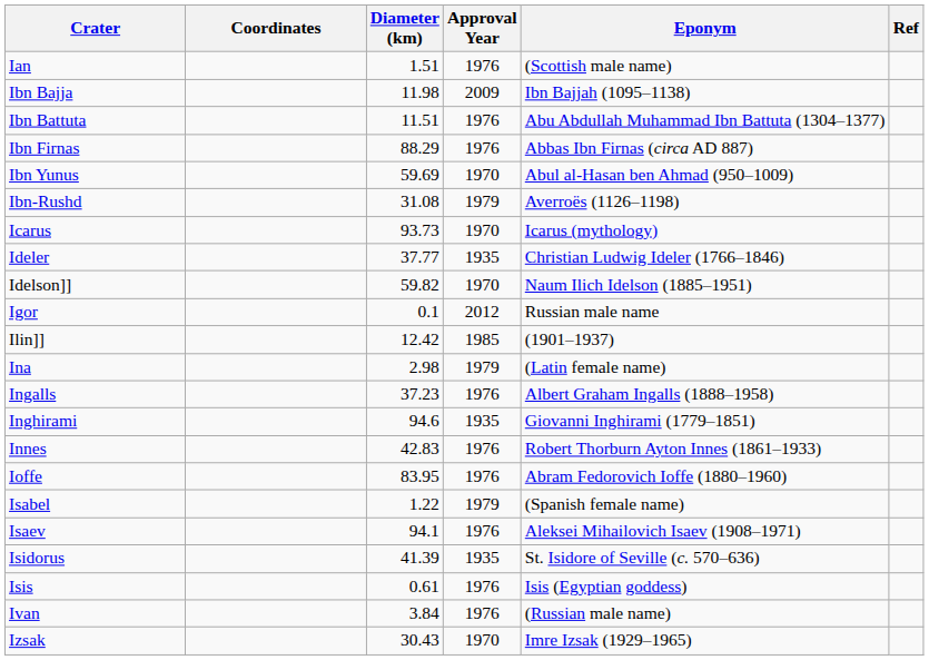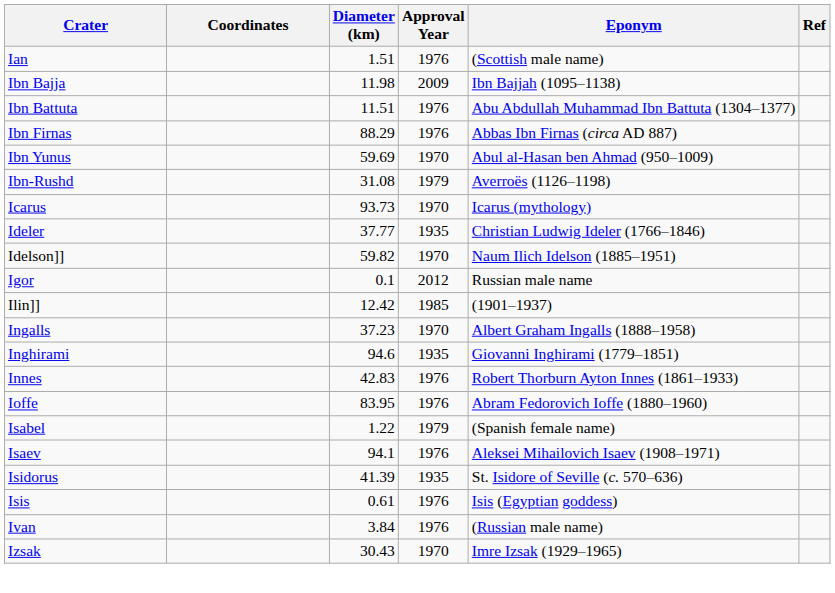 <table class="wikitable sortable" style="min-width: 90%">
 <tr>
 <th style="width:10em"><a href='#'>Crater</a></th>
 <th data-sort-type="number" style="width:10em">Coordinates</th>
 <th><a href='#'>Diameter</a><br>(km)</th>
 <th>Approval<br>Year</th>
 <th><a href='#'>Eponym</a></th>
 <th>Ref</th>
 </tr>
 <tr id="Ian">
 <td><a href='#'>Ian</a></td>
 <td></td>
 <td align=right>1.51</td>
 <td align=center>1976</td>
 <td>(<a href='#'>Scottish</a> male name)</td>
 <td></td>
 </tr>
 <tr id="Ibn Bajja">
 <td><a href='#'>Ibn Bajja</a></td>
 <td></td>
 <td align=right>11.98</td>
 <td align=center>2009</td>
 <td><a href='#'>Ibn Bajjah</a> (1095–1138)</td>
 <td></td>
 </tr>
 <tr id="Ibn Battuta">
 <td><a href='#'>Ibn Battuta</a></td>
 <td></td>
 <td align=right>11.51</td>
 <td align=center>1976</td>
 <td><a href='#'>Abu Abdullah Muhammad Ibn Battuta</a> (1304–1377)</td>
 <td></td>
 </tr>
 <tr id="Ibn Firnas">
 <td><a href='#'>Ibn Firnas</a></td>
 <td></td>
 <td align=right>88.29</td>
 <td align=center>1976</td>
 <td><a href='#'>Abbas Ibn Firnas</a> (<em>circa</em> AD 887)</td>
 <td></td>
 </tr>
 <tr id="Ibn Yunus">
 <td><a href='#'>Ibn Yunus</a></td>
 <td></td>
 <td align=right>59.69</td>
 <td align=center>1970</td>
 <td><a href='#'>Abul al-Hasan ben Ahmad</a> (950–1009)</td>
 <td></td>
 </tr>
 <tr id="Ibn-Rushd">
 <td><a href='#'>Ibn-Rushd</a></td>
 <td></td>
 <td align=right>31.08</td>
 <td align=center>1979</td>
 <td><a href='#'>Averroës</a> (1126–1198)</td>
 <td></td>
 </tr>
 <tr id="Icarus">
 <td><a href='#'>Icarus</a></td>
 <td></td>
 <td align=right>93.73</td>
 <td align=center>1970</td>
 <td><a href='#'>Icarus (mythology)</a></td>
 <td></td>
 </tr>
 <tr id="Ideler">
 <td><a href='#'>Ideler</a></td>
 <td></td>
 <td align=right>37.77</td>
 <td align=center>1935</td>
 <td><a href='#'>Christian Ludwig Ideler</a> (1766–1846)</td>
 <td></td>
 </tr>
 <tr id="Idel'son">
 <td [[Idel>Idelson]]</td>
 <td></td>
 <td align=right>59.82</td>
 <td align=center>1970</td>
 <td><a href='#'>Naum Ilich Idelson</a> (1885–1951)</td>
 <td></td>
 </tr>
 <tr id="Igor">
 <td><a href='#'>Igor</a></td>
 <td></td>
 <td align=right>0.1</td>
 <td align=center>2012</td>
 <td>Russian male name</td>
 <td></td>
 </tr>
 <tr id="Il'in">
 <td [[Il>Ilin]]</td>
 <td></td>
 <td align=right>12.42</td>
 <td align=center>1985</td>
 <td> (1901–1937)</td>
 <td></td>
 </tr>
-<tr id="Ina">
-<td><a href='#'>Ina</a></td>
-<td></td>
-<td align=right>2.98</td>
-<td align=center>1979</td>
-<td>(<a href='#'>Latin</a> female name)</td>
-<td></td>
-</tr>
 <tr id="Ingalls">
 <td><a href='#'>Ingalls</a></td>
 <td></td>
 <td align=right>37.23</td>
-<td align=center>1976</td>
+<td align=center>1970</td>
 <td><a href='#'>Albert Graham Ingalls</a> (1888–1958)</td>
 <td></td>
 </tr>
 <tr id="Inghirami">
 <td><a href='#'>Inghirami</a></td>
 <td></td>
 <td align=right>94.6</td>
 <td align=center>1935</td>
 <td><a href='#'>Giovanni Inghirami</a> (1779–1851)</td>
 <td></td>
 </tr>
 <tr id="Innes">
 <td><a href='#'>Innes</a></td>
 <td></td>
 <td align=right>42.83</td>
 <td align=center>1976</td>
 <td><a href='#'>Robert Thorburn Ayton Innes</a> (1861–1933)</td>
 <td></td>
 </tr>
 <tr id="Ioffe">
 <td><a href='#'>Ioffe</a></td>
 <td></td>
 <td align=right>83.95</td>
 <td align=center>1976</td>
 <td><a href='#'>Abram Fedorovich Ioffe</a> (1880–1960)</td>
 <td></td>
 </tr>
 <tr id="Isabel">
 <td><a href='#'>Isabel</a></td>
 <td></td>
 <td align=right>1.22</td>
 <td align=center>1979</td>
 <td>(Spanish female name)</td>
 <td></td>
 </tr>
 <tr id="Isaev">
 <td><a href='#'>Isaev</a></td>
 <td></td>
 <td align=right>94.1</td>
 <td align=center>1976</td>
 <td><a href='#'>Aleksei Mihailovich Isaev</a> (1908–1971)</td>
 <td></td>
 </tr>
 <tr id="Isidorus">
 <td><a href='#'>Isidorus</a></td>
 <td></td>
 <td align=right>41.39</td>
 <td align=center>1935</td>
 <td>St. <a href='#'>Isidore of Seville</a> (<em>c.</em> 570–636)</td>
 <td></td>
 </tr>
 <tr id="Isis">
 <td><a href='#'>Isis</a></td>
 <td></td>
 <td align=right>0.61</td>
 <td align=center>1976</td>
 <td><a href='#'>Isis</a> (<a href='#'>Egyptian</a> <a href='#'>goddess</a>)</td>
 <td></td>
 </tr>
 <tr id="Ivan">
 <td><a href='#'>Ivan</a></td>
 <td></td>
 <td align=right>3.84</td>
 <td align=center>1976</td>
 <td>(<a href='#'>Russian</a> male name)</td>
 <td></td>
 </tr>
 <tr id="Izsak">
 <td><a href='#'>Izsak</a></td>
 <td></td>
 <td align=right>30.43</td>
 <td align=center>1970</td>
 <td><a href='#'>Imre Izsak</a> (1929–1965)</td>
 <td></td>
 </tr>
 </table>
